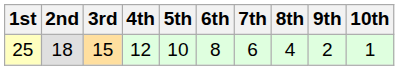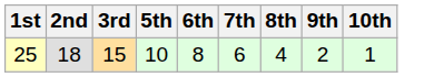 <table class="wikitable" style="text-align:center">
 <tr>
 <th>1st</th>
 <th>2nd</th>
 <th>3rd</th>
-<th>4th</th>
 <th>5th</th>
 <th>6th</th>
 <th>7th</th>
 <th>8th</th>
 <th>9th</th>
 <th>10th</th>
 </tr>
 <tr>
 <td style="background-color:#ffffbf">25</td>
 <td style="background-color:#dfdfdf">18</td>
 <td style="background-color:#ffdf9f">15</td>
-<td style="background-color:#dfffdf">12</td>
 <td style="background-color:#dfffdf">10</td>
 <td style="background-color:#dfffdf">8</td>
 <td style="background-color:#dfffdf">6</td>
 <td style="background-color:#dfffdf">4</td>
 <td style="background-color:#dfffdf">2</td>
 <td style="background-color:#dfffdf">1</td>
 </tr>
 </table>
